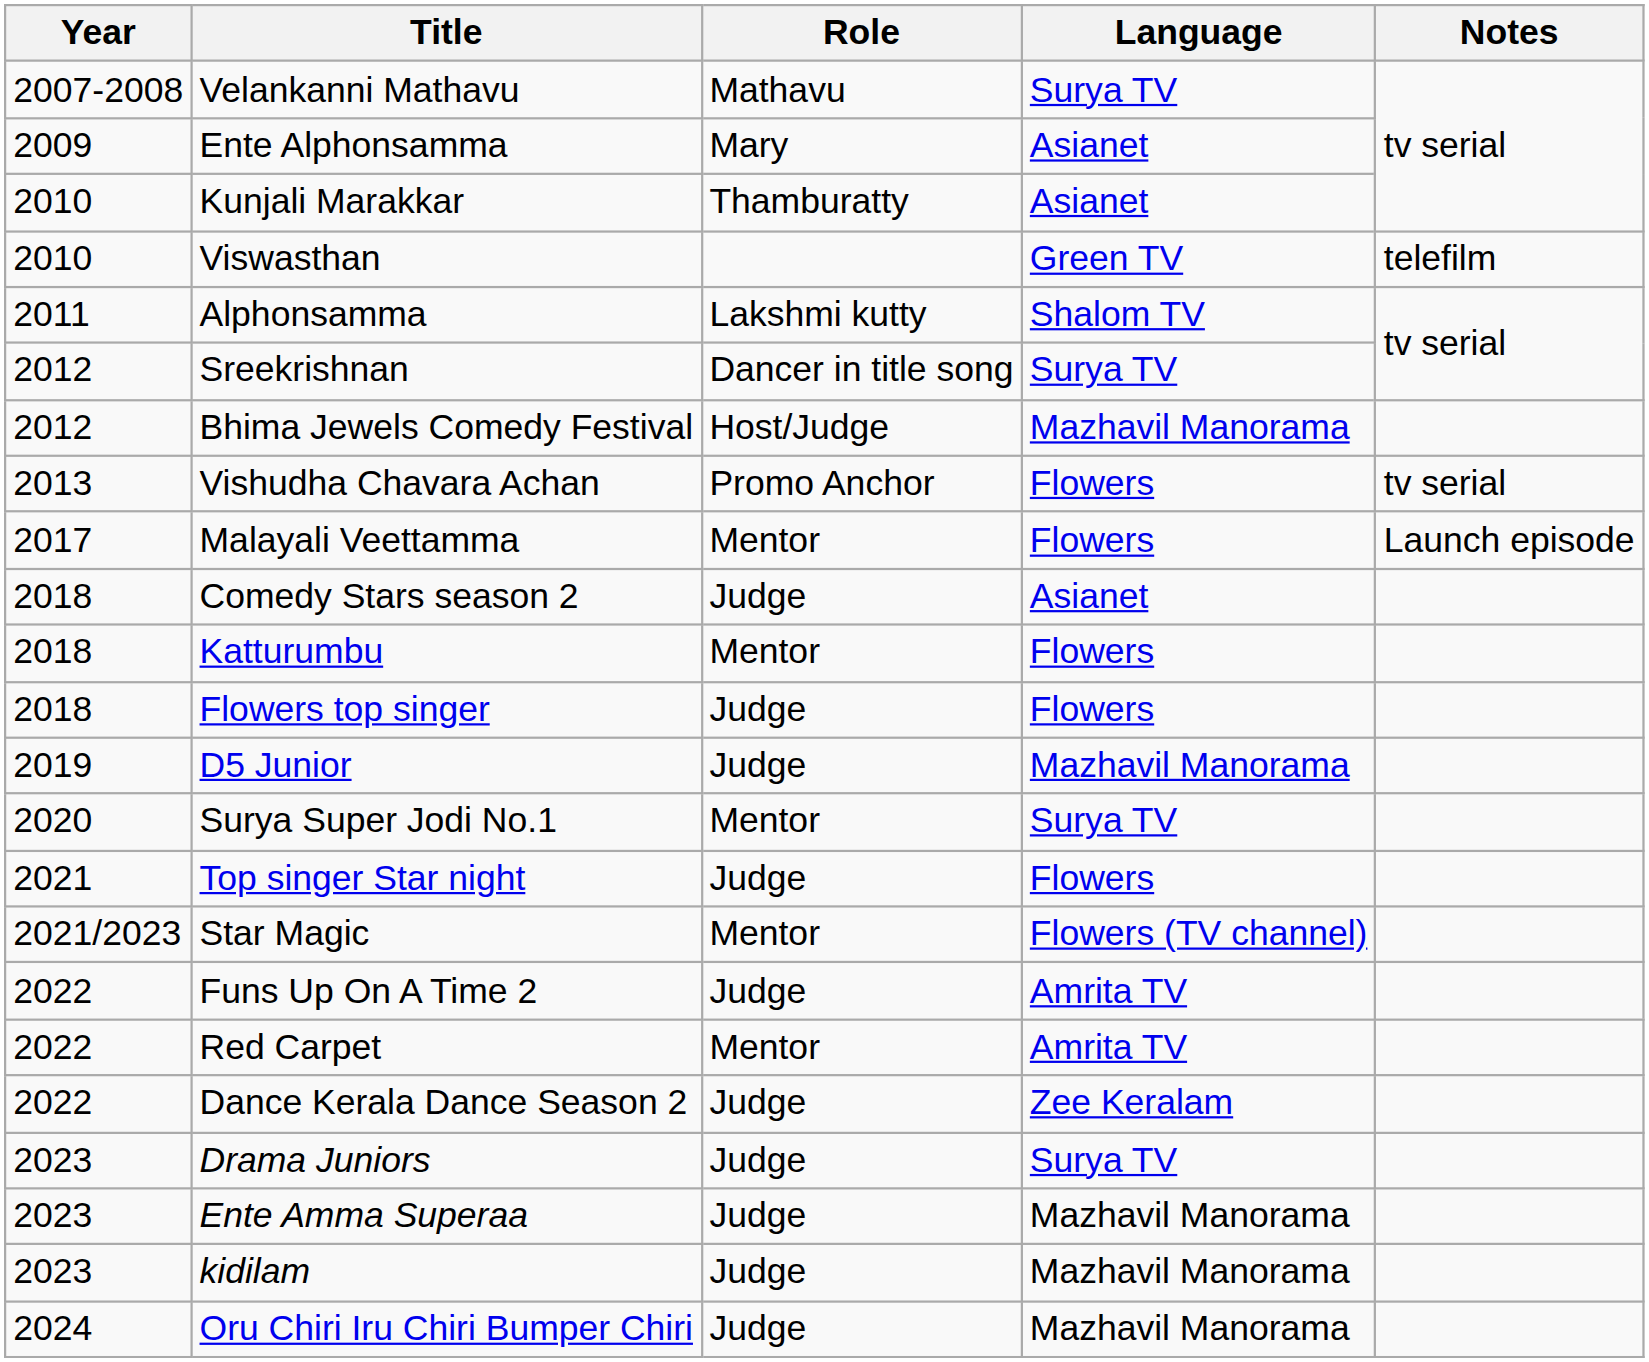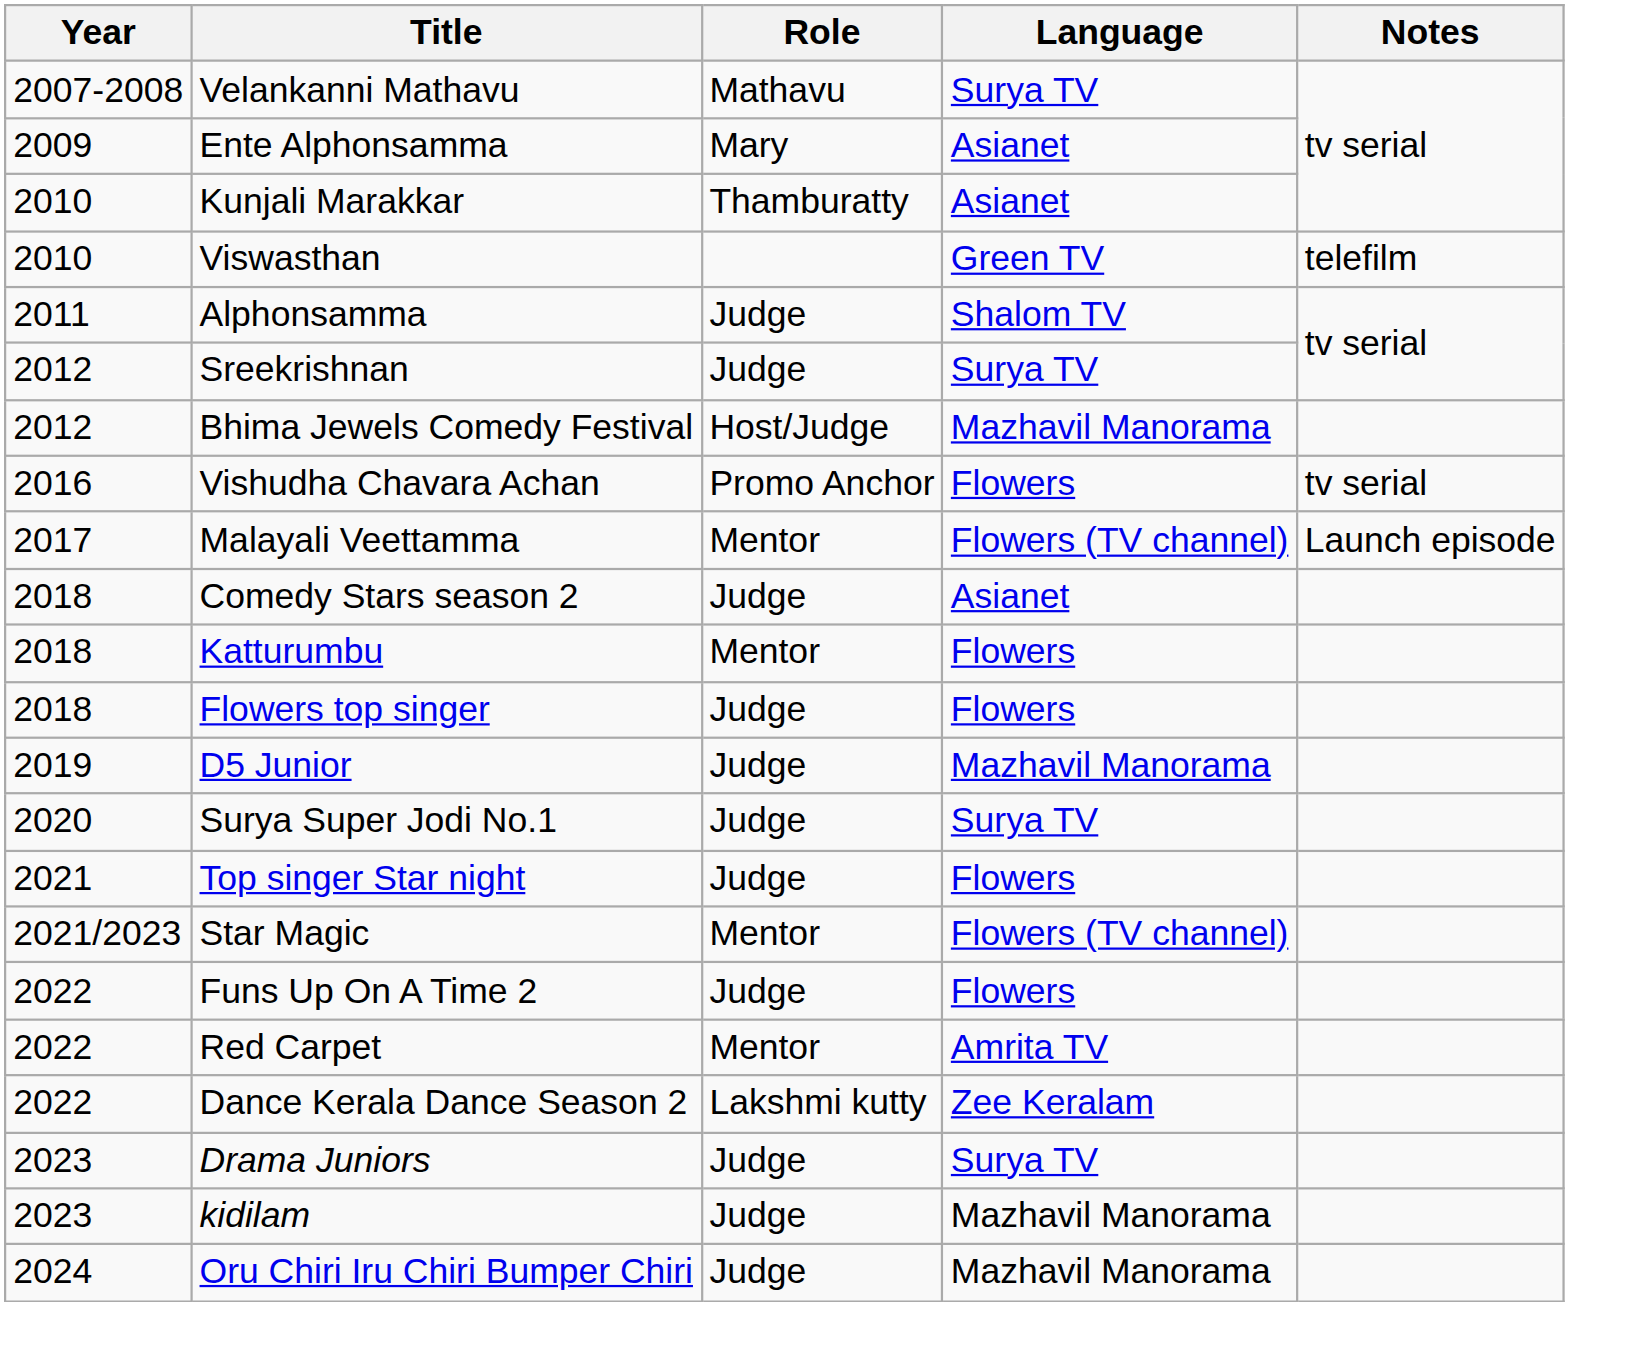 <table class="wikitable">
 <tr>
 <th>Year</th>
 <th>Title</th>
 <th>Role</th>
 <th>Language</th>
 <th class="unsortable">Notes</th>
 </tr>
 <tr>
 <td>2007-2008</td>
 <td>Velankanni Mathavu</td>
 <td>Mathavu</td>
 <td><a href='#'>Surya TV</a></td>
 <td rowspan=3>tv serial</td>
 </tr>
 <tr>
 <td>2009</td>
 <td>Ente Alphonsamma</td>
 <td>Mary</td>
 <td><a href='#'>Asianet</a></td>
 </tr>
 <tr>
 <td>2010</td>
 <td>Kunjali Marakkar</td>
 <td>Thamburatty</td>
 <td><a href='#'>Asianet</a></td>
 </tr>
 <tr>
 <td>2010</td>
 <td>Viswasthan</td>
 <td></td>
 <td><a href='#'>Green TV</a></td>
 <td>telefilm</td>
 </tr>
 <tr>
 <td>2011</td>
 <td>Alphonsamma</td>
-<td>Lakshmi kutty</td>
+<td>Judge</td>
 <td><a href='#'>Shalom TV</a></td>
 <td rowspan=2>tv serial</td>
 </tr>
 <tr>
 <td>2012</td>
 <td>Sreekrishnan</td>
-<td>Dancer in title song</td>
+<td>Judge</td>
 <td><a href='#'>Surya TV</a></td>
 </tr>
 <tr>
 <td>2012</td>
 <td>Bhima Jewels Comedy Festival</td>
 <td>Host/Judge</td>
 <td><a href='#'>Mazhavil Manorama</a></td>
 <td></td>
 </tr>
 <tr>
-<td>2013</td>
+<td>2016</td>
 <td>Vishudha Chavara Achan</td>
 <td>Promo Anchor</td>
 <td><a href='#'>Flowers</a></td>
 <td>tv serial</td>
 </tr>
 <tr>
 <td>2017</td>
 <td>Malayali Veettamma</td>
 <td>Mentor</td>
-<td><a href='#'>Flowers</a></td>
+<td><a href='#'>Flowers (TV channel)</a></td>
 <td>Launch episode</td>
 </tr>
 <tr>
 <td>2018</td>
 <td>Comedy Stars season 2</td>
 <td>Judge</td>
 <td><a href='#'>Asianet</a></td>
 <td></td>
 </tr>
 <tr>
 <td>2018</td>
 <td><a href='#'>Katturumbu</a></td>
 <td>Mentor</td>
 <td><a href='#'>Flowers</a></td>
 <td></td>
 </tr>
 <tr>
 <td>2018</td>
 <td><a href='#'>Flowers top singer</a></td>
 <td>Judge</td>
 <td><a href='#'>Flowers</a></td>
 <td></td>
 </tr>
 <tr>
 <td>2019</td>
 <td><a href='#'>D5 Junior</a></td>
 <td>Judge</td>
 <td><a href='#'>Mazhavil Manorama</a></td>
 <td></td>
 </tr>
 <tr>
 <td>2020</td>
 <td>Surya Super Jodi No.1</td>
-<td>Mentor</td>
+<td>Judge</td>
 <td><a href='#'>Surya TV</a></td>
 <td></td>
 </tr>
 <tr>
 <td>2021</td>
 <td><a href='#'>Top singer Star night</a></td>
 <td>Judge</td>
 <td><a href='#'>Flowers</a></td>
 <td></td>
 </tr>
 <tr>
 <td>2021/2023</td>
 <td>Star Magic</td>
 <td>Mentor</td>
 <td><a href='#'>Flowers (TV channel)</a></td>
 <td></td>
 </tr>
 <tr>
 <td>2022</td>
 <td>Funs Up On A Time 2</td>
 <td>Judge</td>
-<td><a href='#'>Amrita TV</a></td>
+<td><a href='#'>Flowers</a></td>
 </tr>
 <tr>
 <td>2022</td>
 <td>Red Carpet</td>
 <td>Mentor</td>
 <td><a href='#'>Amrita TV</a></td>
 <td></td>
 </tr>
 <tr>
 <td>2022</td>
 <td>Dance Kerala Dance Season 2</td>
-<td>Judge</td>
+<td>Lakshmi kutty</td>
 <td><a href='#'>Zee Keralam</a></td>
 <td></td>
 </tr>
 <tr>
 <td>2023</td>
 <td><em>Drama Juniors</em></td>
 <td>Judge</td>
 <td><a href='#'>Surya TV</a></td>
-<td></td>
-</tr>
-<tr>
-<td>2023</td>
-<td><em>Ente Amma Superaa</em></td>
-<td>Judge</td>
-<td>Mazhavil Manorama</td>
 <td></td>
 </tr>
 <tr>
 <td>2023</td>
 <td><em>kidilam</em></td>
 <td>Judge</td>
 <td>Mazhavil Manorama</td>
 <td></td>
 </tr>
 <tr>
 <td>2024</td>
 <td><a href='#'>Oru Chiri Iru Chiri Bumper Chiri</a></td>
 <td>Judge</td>
 <td>Mazhavil Manorama</td>
 <td></td>
 </tr>
 </table>
